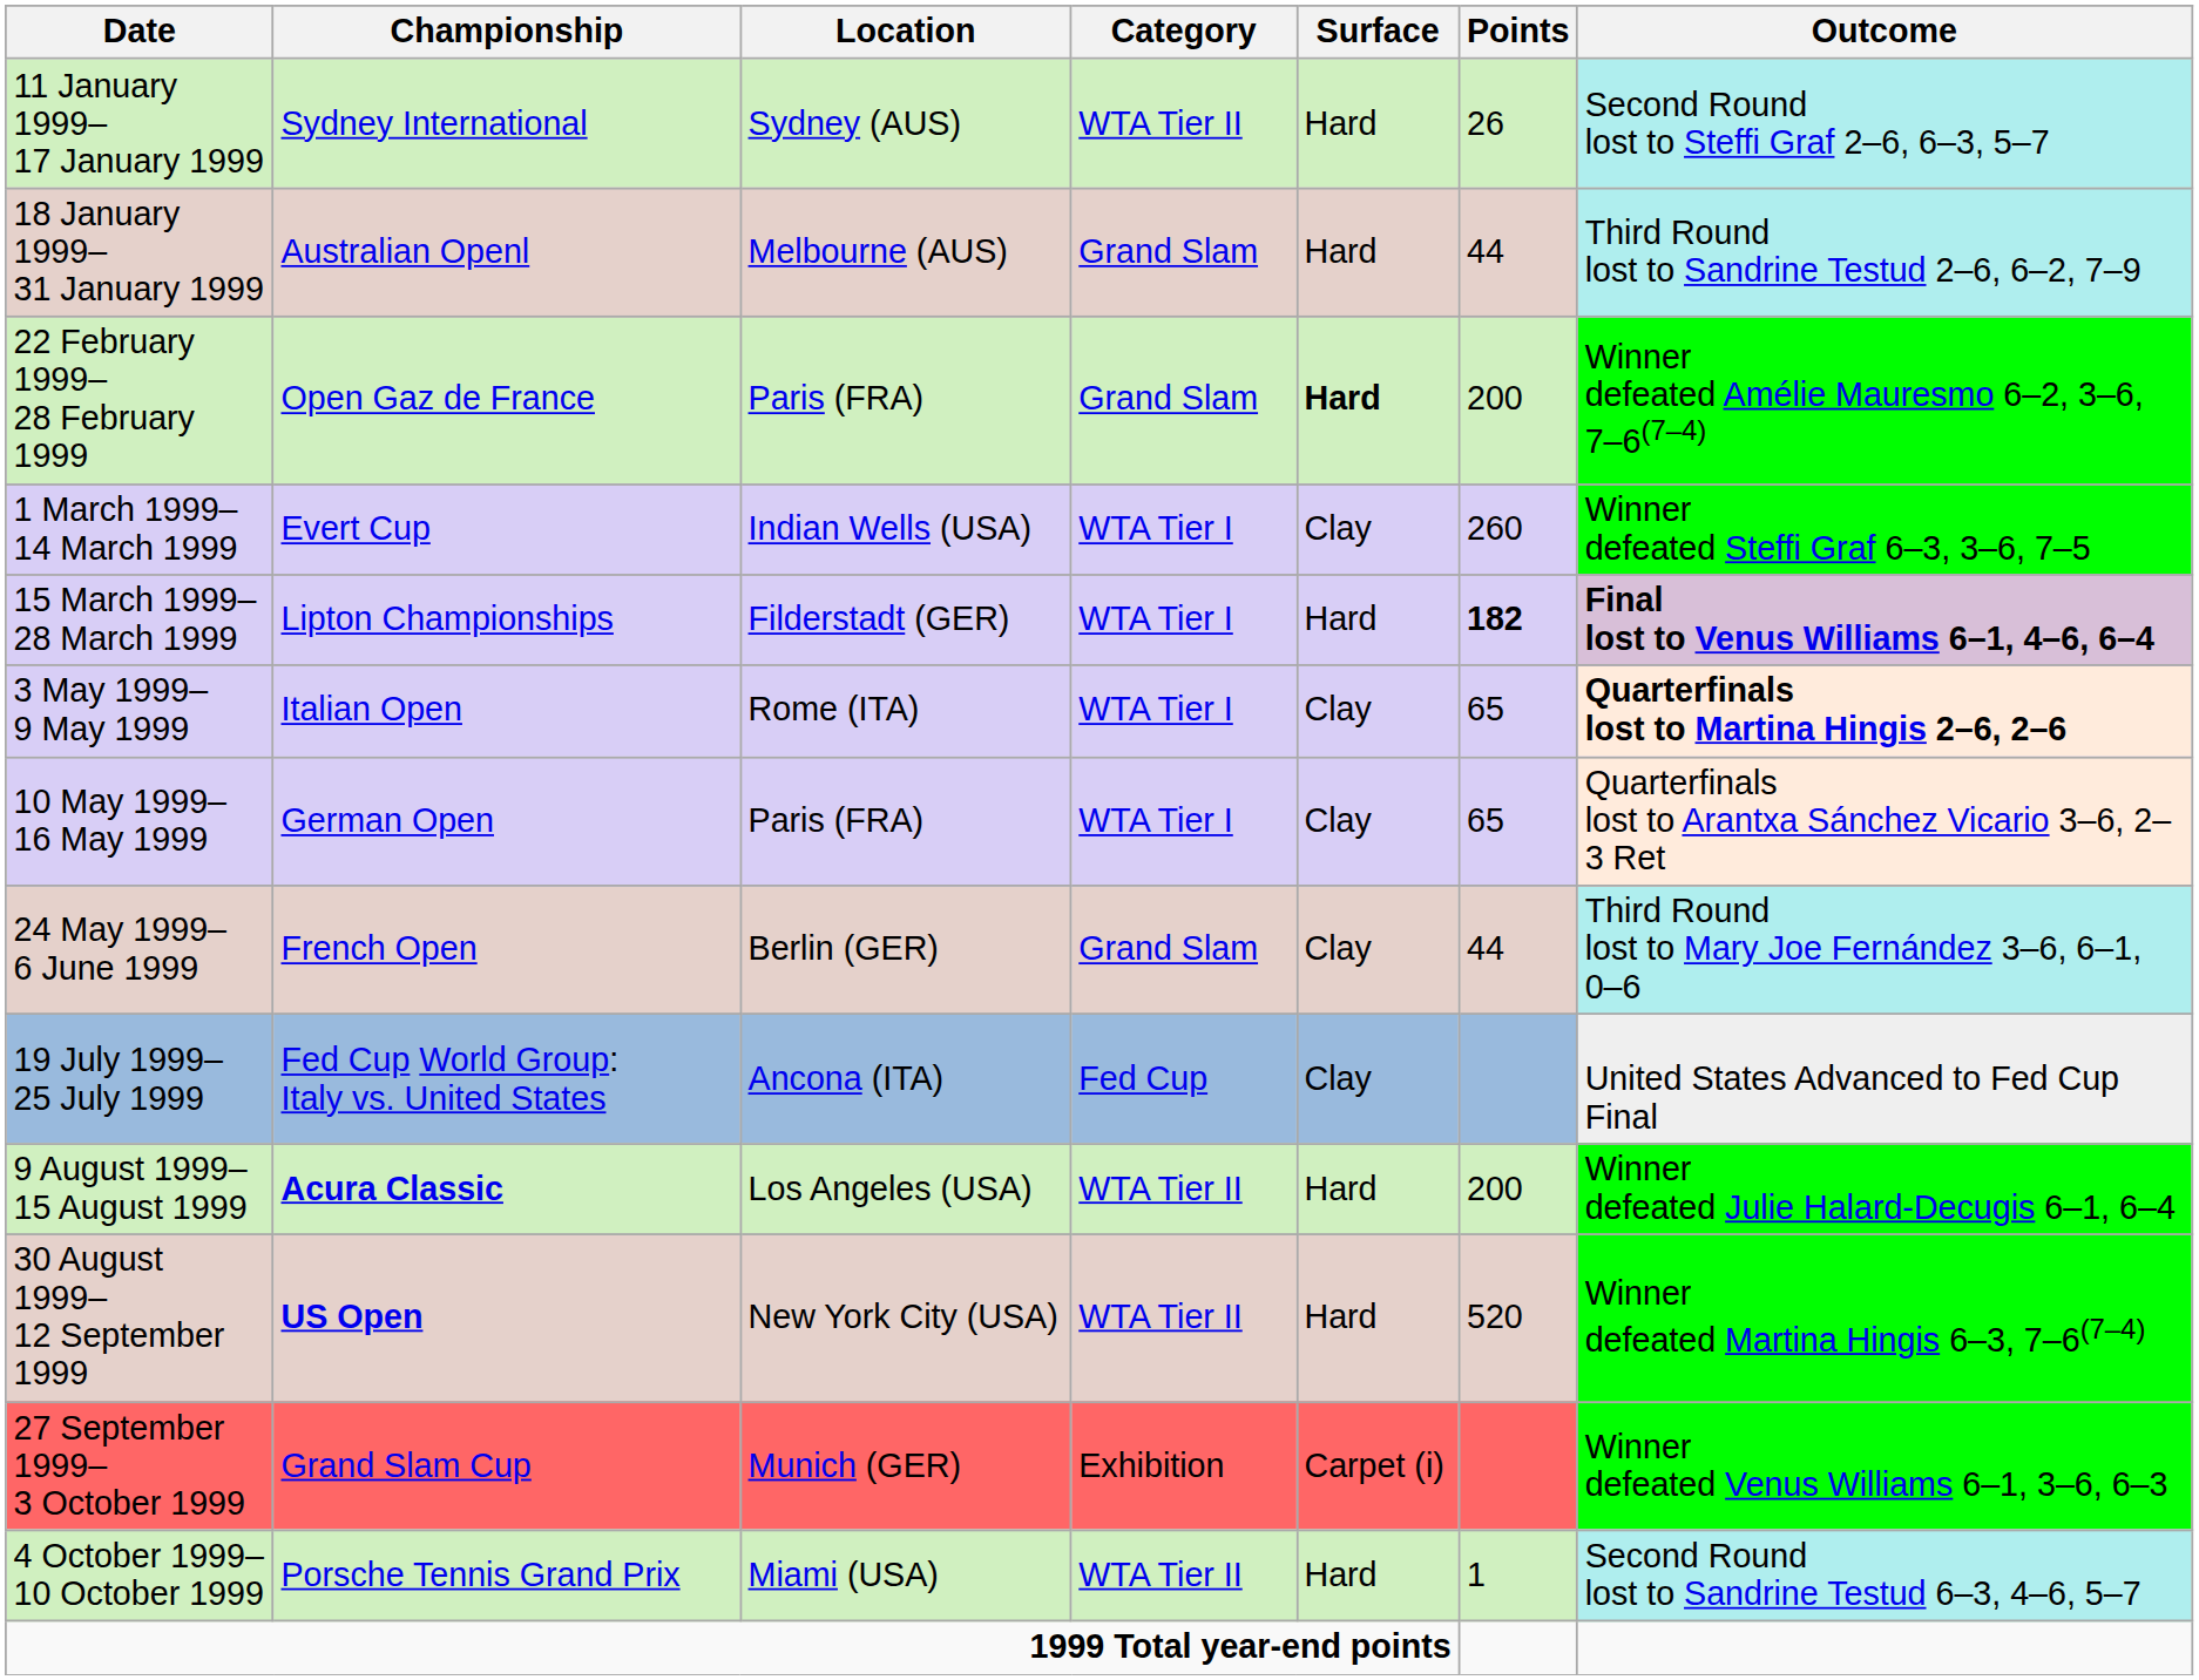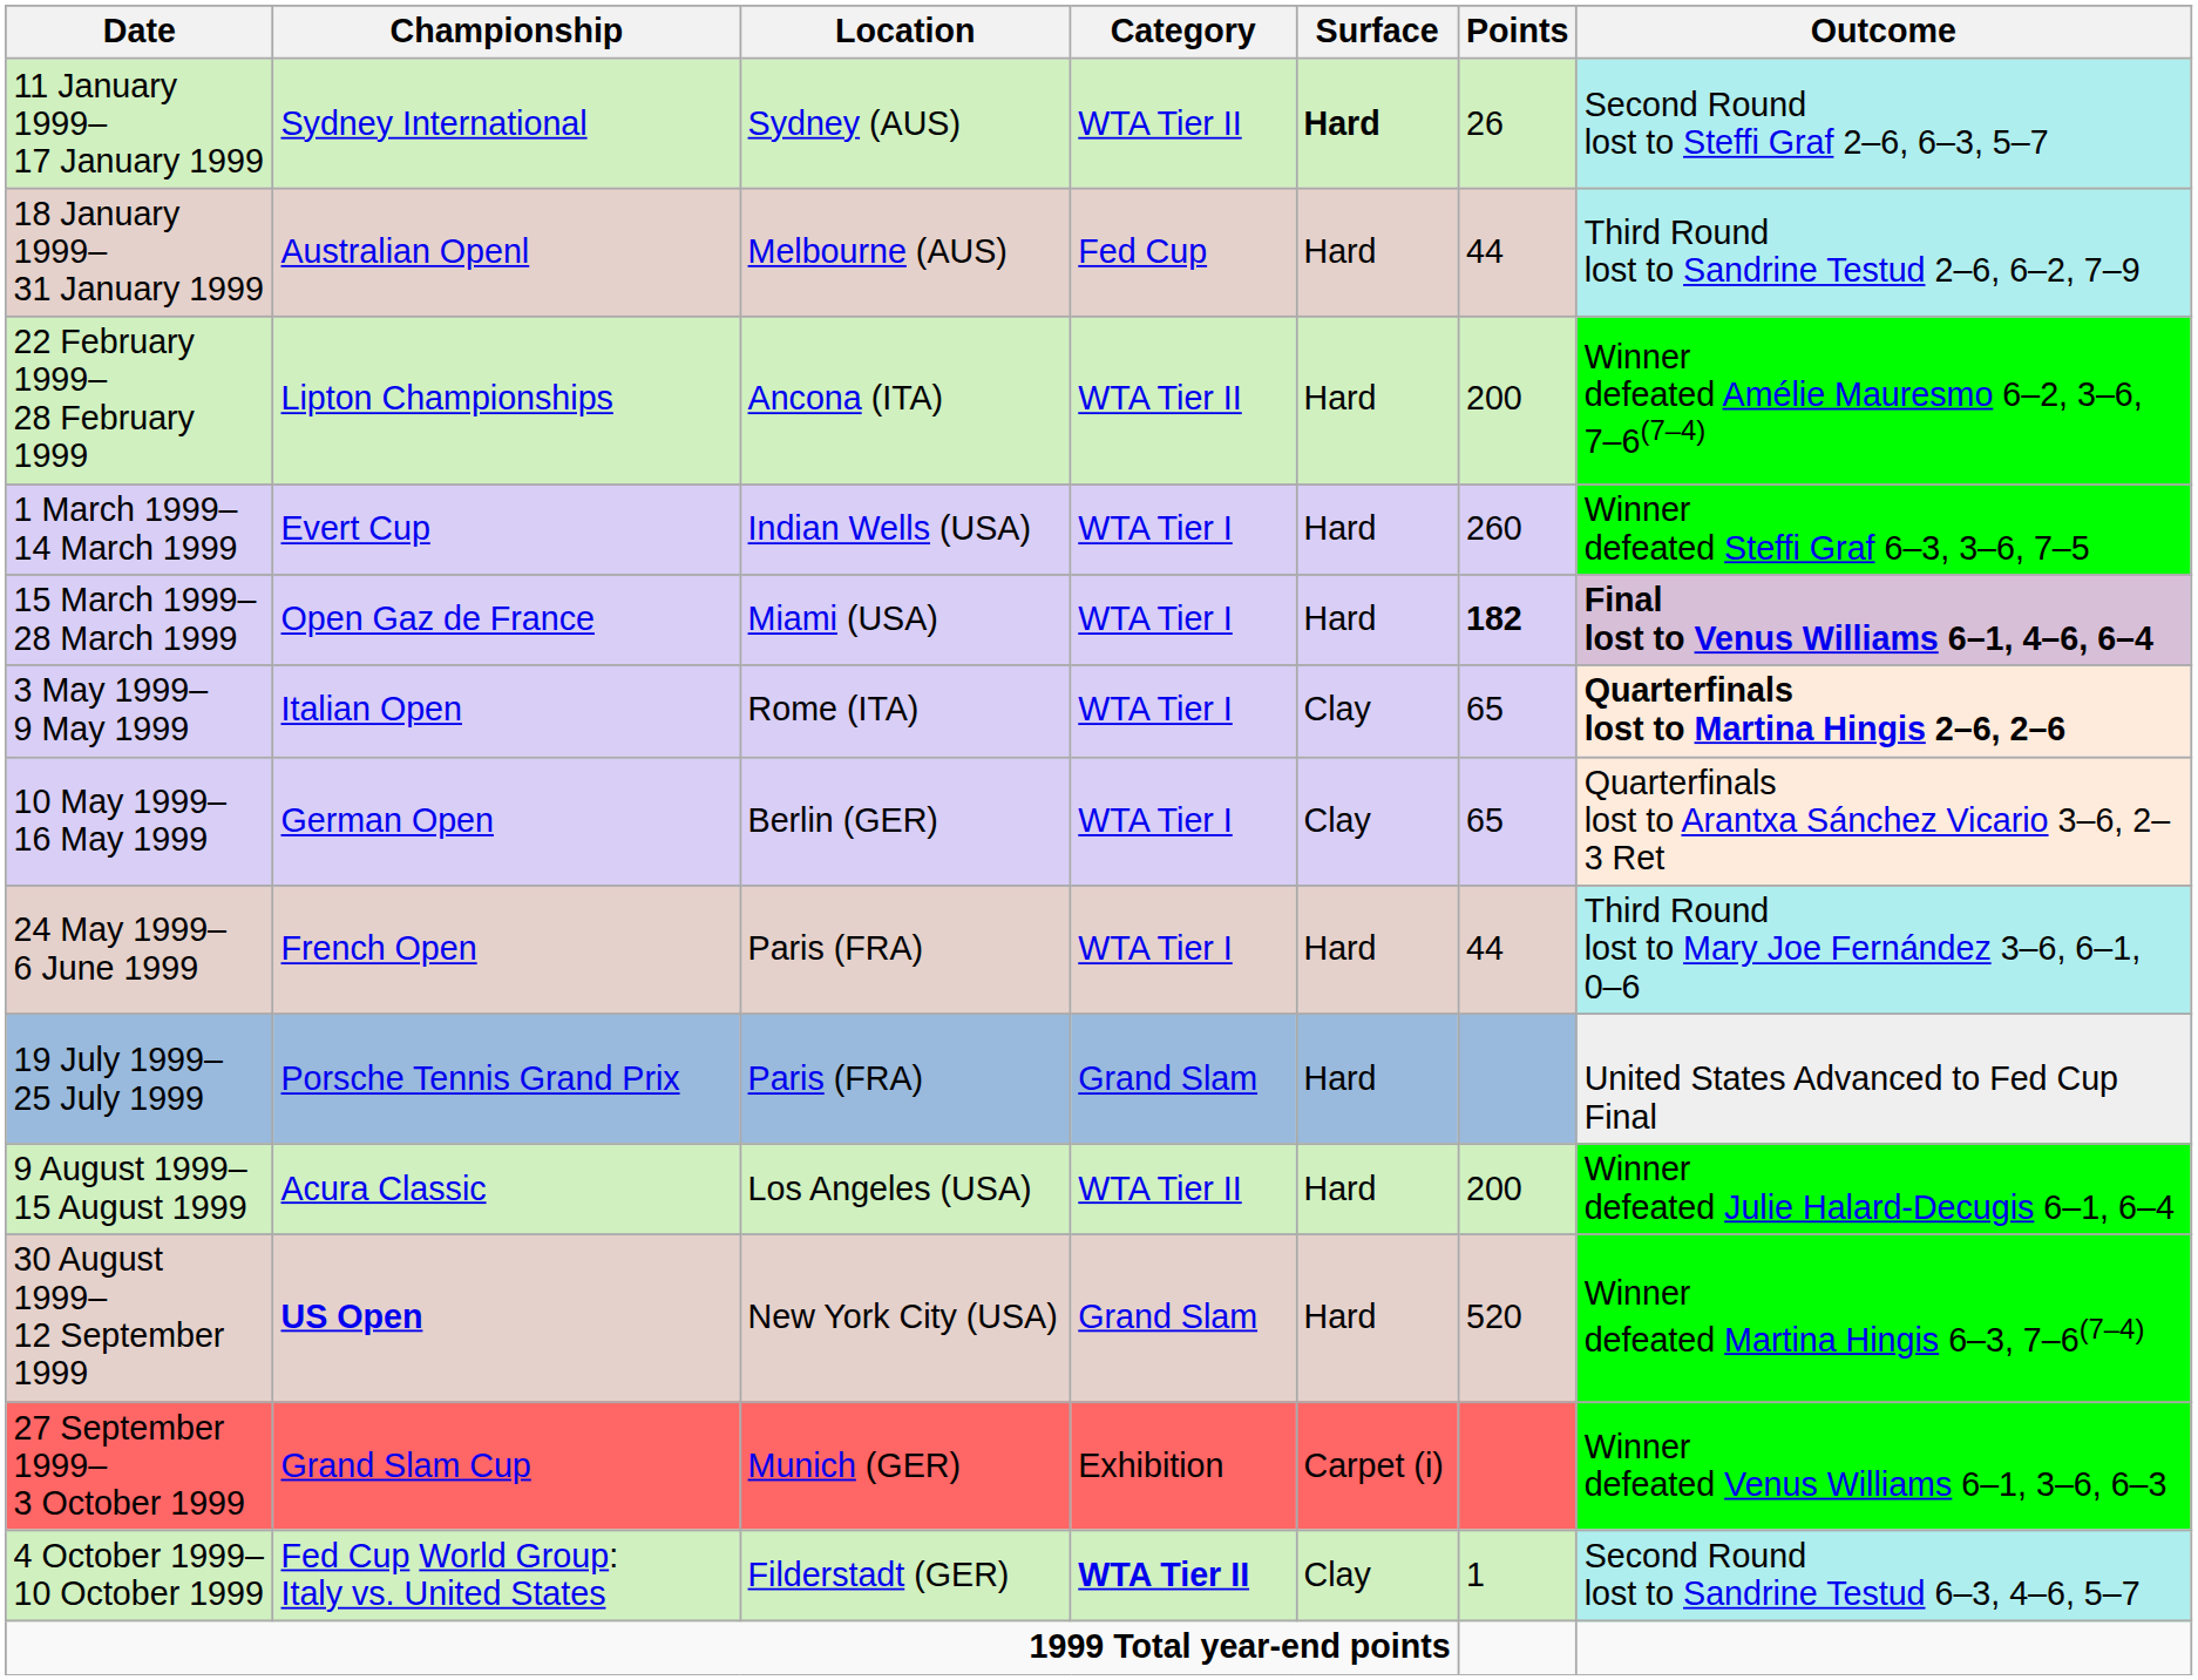 <table class="wikitable">
 <tr>
 <th width=120>Date</th>
 <th width=215>Championship</th>
 <th width=150>Location</th>
 <th width=100>Category</th>
 <th width=70>Surface</th>
 <th width=40>Points</th>
 <th width=285>Outcome</th>
 </tr>
 <tr style="background:#d0f0c0;">
 <td>11 January 1999–<br>17 January 1999</td>
 <td><a href='#'>Sydney International</a></td>
 <td><a href='#'>Sydney</a> (AUS)</td>
 <td><a href='#'>WTA Tier II</a></td>
-<td>Hard</td>
+<td><strong>Hard</strong></td>
 <td>26</td>
 <td style="background:#afeeee;">Second Round <br>lost to <a href='#'>Steffi Graf</a> 2–6, 6–3, 5–7</td>
 </tr>
 <tr style="background:#e5d1cb;">
 <td>18 January 1999–<br>31 January 1999</td>
 <td><a href='#'>Australian Openl</a></td>
 <td><a href='#'>Melbourne</a> (AUS)</td>
-<td><a href='#'>Grand Slam</a></td>
+<td><a href='#'>Fed Cup</a></td>
 <td>Hard</td>
 <td>44</td>
 <td style="background:#afeeee;">Third Round <br>lost to <a href='#'>Sandrine Testud</a> 2–6, 6–2, 7–9</td>
 </tr>
 <tr style="background:#d0f0c0;">
 <td>22 February 1999–<br>28 February 1999</td>
-<td><a href='#'>Open Gaz de France</a></td>
-<td><a href='#'>Paris</a> (FRA)</td>
-<td><a href='#'>Grand Slam</a></td>
-<td><strong>Hard</strong></td>
+<td><a href='#'>Lipton Championships</a></td>
+<td><a href='#'>Ancona</a> (ITA)</td>
+<td><a href='#'>WTA Tier II</a></td>
+<td>Hard</td>
 <td>200</td>
 <td style="background:lime;">Winner <br>defeated <a href='#'>Amélie Mauresmo</a> 6–2, 3–6, 7–6<sup>(7–4)</sup></td>
 </tr>
 <tr style="background:#d8cef6">
 <td>1 March 1999–<br>14 March 1999</td>
 <td><a href='#'>Evert Cup</a></td>
 <td><a href='#'>Indian Wells</a> (USA)</td>
 <td><a href='#'>WTA Tier I</a></td>
-<td>Clay</td>
+<td>Hard</td>
 <td>260</td>
 <td style="background:lime;">Winner<br>defeated <a href='#'>Steffi Graf</a> 6–3, 3–6, 7–5</td>
 </tr>
 <tr style="background:#d8cef6">
 <td>15 March 1999–<br>28 March 1999</td>
-<td><a href='#'>Lipton Championships</a></td>
-<td><a href='#'>Filderstadt</a> (GER)</td>
+<td><a href='#'>Open Gaz de France</a></td>
+<td><a href='#'>Miami</a> (USA)</td>
 <td><a href='#'>WTA Tier I</a></td>
 <td>Hard</td>
 <td><strong>182</strong></td>
 <td style="background:thistle;"><strong>Final<br>lost to <a href='#'>Venus Williams</a> 6–1, 4–6, 6–4</strong></td>
 </tr>
 <tr style="background:#d8cef6">
 <td>3 May 1999–<br>9 May 1999</td>
 <td><a href='#'>Italian Open</a></td>
 <td>Rome (ITA)</td>
 <td><a href='#'>WTA Tier I</a></td>
 <td>Clay</td>
 <td>65</td>
 <td style="background:#ffebdc;"><strong>Quarterfinals<br>lost to <a href='#'>Martina Hingis</a> 2–6, 2–6</strong></td>
 </tr>
 <tr style="background:#d8cef6">
 <td>10 May 1999–<br>16 May 1999</td>
 <td><a href='#'>German Open</a></td>
-<td>Paris (FRA)</td>
+<td>Berlin (GER)</td>
 <td><a href='#'>WTA Tier I</a></td>
 <td>Clay</td>
 <td>65</td>
 <td style="background:#ffebdc;">Quarterfinals<br>lost to <a href='#'>Arantxa Sánchez Vicario</a> 3–6, 2–3 Ret</td>
 </tr>
 <tr style="background:#e5d1cb;">
 <td>24 May 1999–<br>6 June 1999</td>
 <td><a href='#'>French Open</a></td>
-<td>Berlin (GER)</td>
-<td><a href='#'>Grand Slam</a></td>
-<td>Clay</td>
+<td>Paris (FRA)</td>
+<td><a href='#'>WTA Tier I</a></td>
+<td>Hard</td>
 <td>44</td>
 <td style="background:#afeeee;">Third Round <br>lost to <a href='#'>Mary Joe Fernández</a> 3–6, 6–1, 0–6</td>
 </tr>
 <tr style="background:#99badd;">
 <td>19 July 1999–<br>25 July 1999</td>
-<td><a href='#'>Fed Cup</a> <a href='#'>World Group</a>: <br><a href='#'>Italy vs. United States</a></td>
-<td><a href='#'>Ancona</a> (ITA)</td>
-<td><a href='#'>Fed Cup</a></td>
-<td>Clay</td>
+<td><a href='#'>Porsche Tennis Grand Prix</a></td>
+<td><a href='#'>Paris</a> (FRA)</td>
+<td><a href='#'>Grand Slam</a></td>
+<td>Hard</td>
 <td></td>
 <td style="background:#efefef;"><br>United States Advanced to Fed Cup Final</td>
 </tr>
 <tr style="background:#d0f0c0;">
 <td>9 August 1999–<br>15 August 1999</td>
-<td><strong><a href='#'>Acura Classic</a></strong></td>
+<td><a href='#'>Acura Classic</a></td>
 <td>Los Angeles (USA)</td>
 <td><a href='#'>WTA Tier II</a></td>
 <td>Hard</td>
 <td>200</td>
 <td style="background:lime;">Winner <br>defeated <a href='#'>Julie Halard-Decugis</a> 6–1, 6–4</td>
 </tr>
 <tr style="background:#e5d1cb;">
 <td>30 August 1999–<br>12 September 1999</td>
 <td><strong><a href='#'>US Open</a></strong></td>
 <td>New York City (USA)</td>
-<td><a href='#'>WTA Tier II</a></td>
+<td><a href='#'>Grand Slam</a></td>
 <td>Hard</td>
 <td>520</td>
 <td style="background:lime;">Winner <br>defeated <a href='#'>Martina Hingis</a> 6–3, 7–6<sup>(7–4)</sup></td>
 </tr>
 <tr style="background:#FF6666;">
 <td>27 September 1999–<br>3 October 1999</td>
 <td><a href='#'>Grand Slam Cup</a></td>
 <td><a href='#'>Munich</a> (GER)</td>
 <td>Exhibition</td>
 <td>Carpet (i)</td>
 <td></td>
 <td style="background:lime;">Winner <br>defeated <a href='#'>Venus Williams</a> 6–1, 3–6, 6–3</td>
 </tr>
 <tr style="background:#d0f0c0;">
 <td>4 October 1999–<br>10 October 1999</td>
-<td><a href='#'>Porsche Tennis Grand Prix</a></td>
-<td><a href='#'>Miami</a> (USA)</td>
-<td><a href='#'>WTA Tier II</a></td>
-<td>Hard</td>
+<td><a href='#'>Fed Cup</a> <a href='#'>World Group</a>: <br><a href='#'>Italy vs. United States</a></td>
+<td><a href='#'>Filderstadt</a> (GER)</td>
+<td><strong><a href='#'>WTA Tier II</a></strong></td>
+<td>Clay</td>
 <td>1</td>
 <td style="background:#afeeee;">Second Round<br>lost to <a href='#'>Sandrine Testud</a> 6–3, 4–6, 5–7</td>
 </tr>
 <tr>
 <td colspan=5 align=right><strong>1999 Total year-end points</strong></td>
 <td></td>
 <td></td>
 </tr>
 </table>
